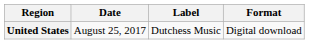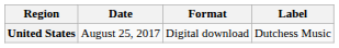 <table class="wikitable plainrowheaders">
 <tr>
 <th scope="col">Region</th>
 <th scope="col">Date</th>
+<th scope="col">Format</th>
 <th scope="col">Label</th>
-<th scope="col">Format</th>
 </tr>
 <tr>
 <th scope="row">United States</th>
 <td>August 25, 2017</td>
+<td>Digital download</td>
 <td>Dutchess Music</td>
-<td>Digital download</td>
 </tr>
 </table>
